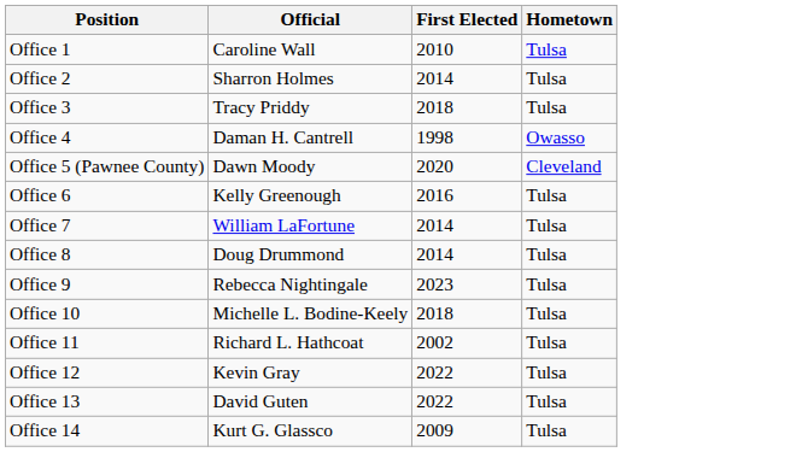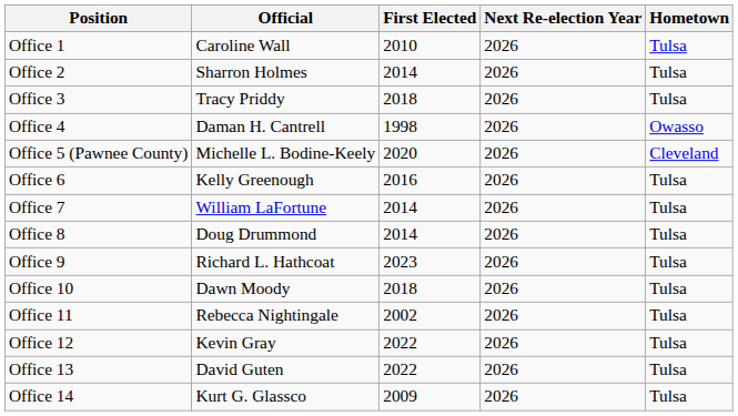 <table class="wikitable">
 <tr>
 <th>Position</th>
 <th>Official</th>
 <th>First Elected</th>
+<th>Next Re-election Year</th>
 <th>Hometown</th>
 </tr>
 <tr>
 <td>Office 1</td>
 <td>Caroline Wall</td>
 <td>2010</td>
+<td>2026</td>
 <td><a href='#'>Tulsa</a></td>
 </tr>
 <tr>
 <td>Office 2</td>
 <td>Sharron Holmes</td>
 <td>2014</td>
+<td>2026</td>
 <td>Tulsa</td>
 </tr>
 <tr>
 <td>Office 3</td>
 <td>Tracy Priddy</td>
 <td>2018</td>
+<td>2026</td>
 <td>Tulsa</td>
 </tr>
 <tr>
 <td>Office 4</td>
 <td>Daman H. Cantrell</td>
 <td>1998</td>
+<td>2026</td>
 <td><a href='#'>Owasso</a></td>
 </tr>
 <tr>
 <td>Office 5 (Pawnee County)</td>
-<td>Dawn Moody</td>
+<td>Michelle L. Bodine-Keely</td>
 <td>2020</td>
+<td>2026</td>
 <td><a href='#'>Cleveland</a></td>
 </tr>
 <tr>
 <td>Office 6</td>
 <td>Kelly Greenough</td>
 <td>2016</td>
+<td>2026</td>
 <td>Tulsa</td>
 </tr>
 <tr>
 <td>Office 7</td>
 <td><a href='#'>William LaFortune</a></td>
 <td>2014</td>
+<td>2026</td>
 <td>Tulsa</td>
 </tr>
 <tr>
 <td>Office 8</td>
 <td>Doug Drummond</td>
 <td>2014</td>
+<td>2026</td>
 <td>Tulsa</td>
 </tr>
 <tr>
 <td>Office 9</td>
-<td>Rebecca Nightingale</td>
+<td>Richard L. Hathcoat</td>
 <td>2023</td>
+<td>2026</td>
 <td>Tulsa</td>
 </tr>
 <tr>
 <td>Office 10</td>
-<td>Michelle L. Bodine-Keely</td>
+<td>Dawn Moody</td>
 <td>2018</td>
+<td>2026</td>
 <td>Tulsa</td>
 </tr>
 <tr>
 <td>Office 11</td>
-<td>Richard L. Hathcoat</td>
+<td>Rebecca Nightingale</td>
 <td>2002</td>
+<td>2026</td>
 <td>Tulsa</td>
 </tr>
 <tr>
 <td>Office 12</td>
 <td>Kevin Gray</td>
 <td>2022</td>
+<td>2026</td>
 <td>Tulsa</td>
 </tr>
 <tr>
 <td>Office 13</td>
 <td>David Guten</td>
 <td>2022</td>
+<td>2026</td>
 <td>Tulsa</td>
 </tr>
 <tr>
 <td>Office 14</td>
 <td>Kurt G. Glassco</td>
 <td>2009</td>
+<td>2026</td>
 <td>Tulsa</td>
 </tr>
 </table>
